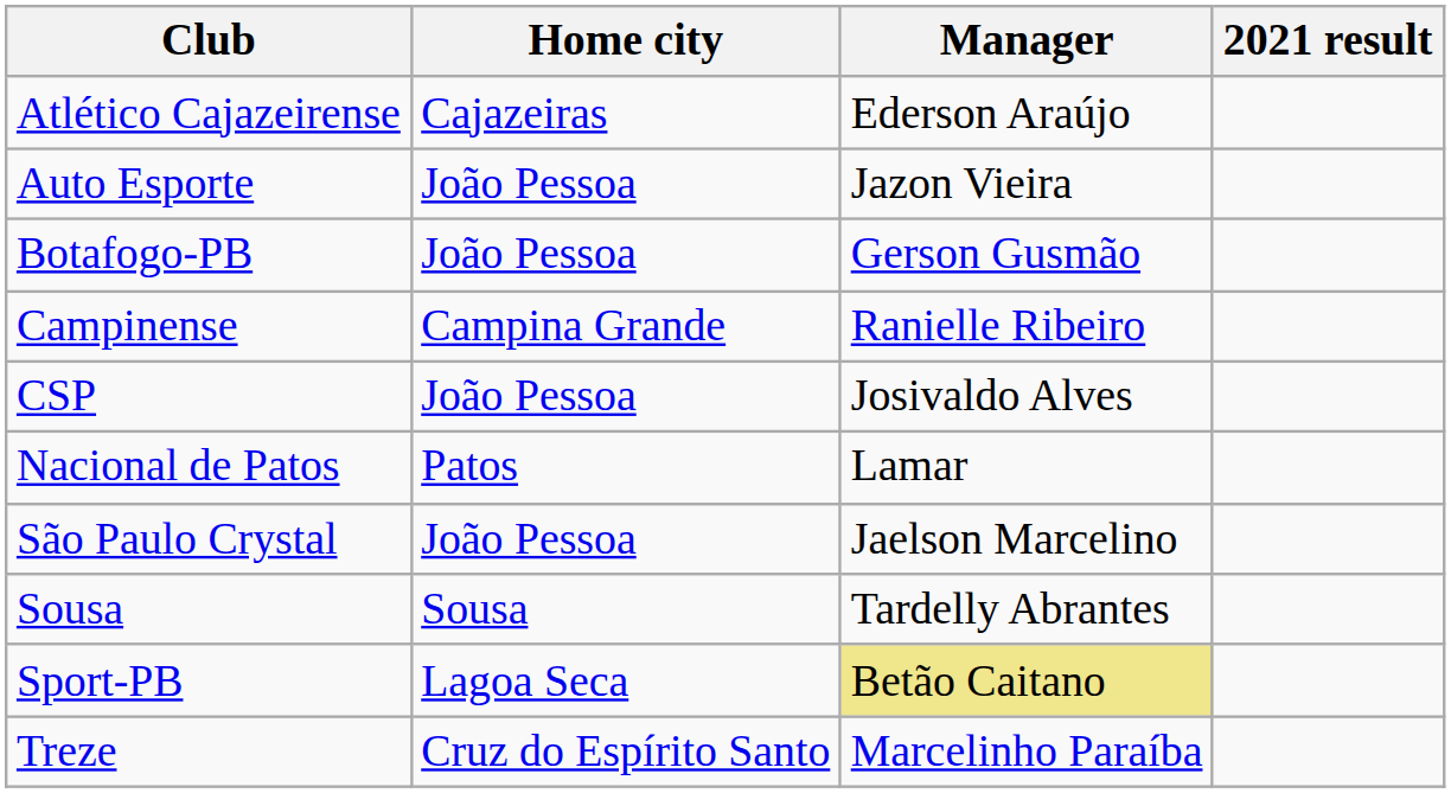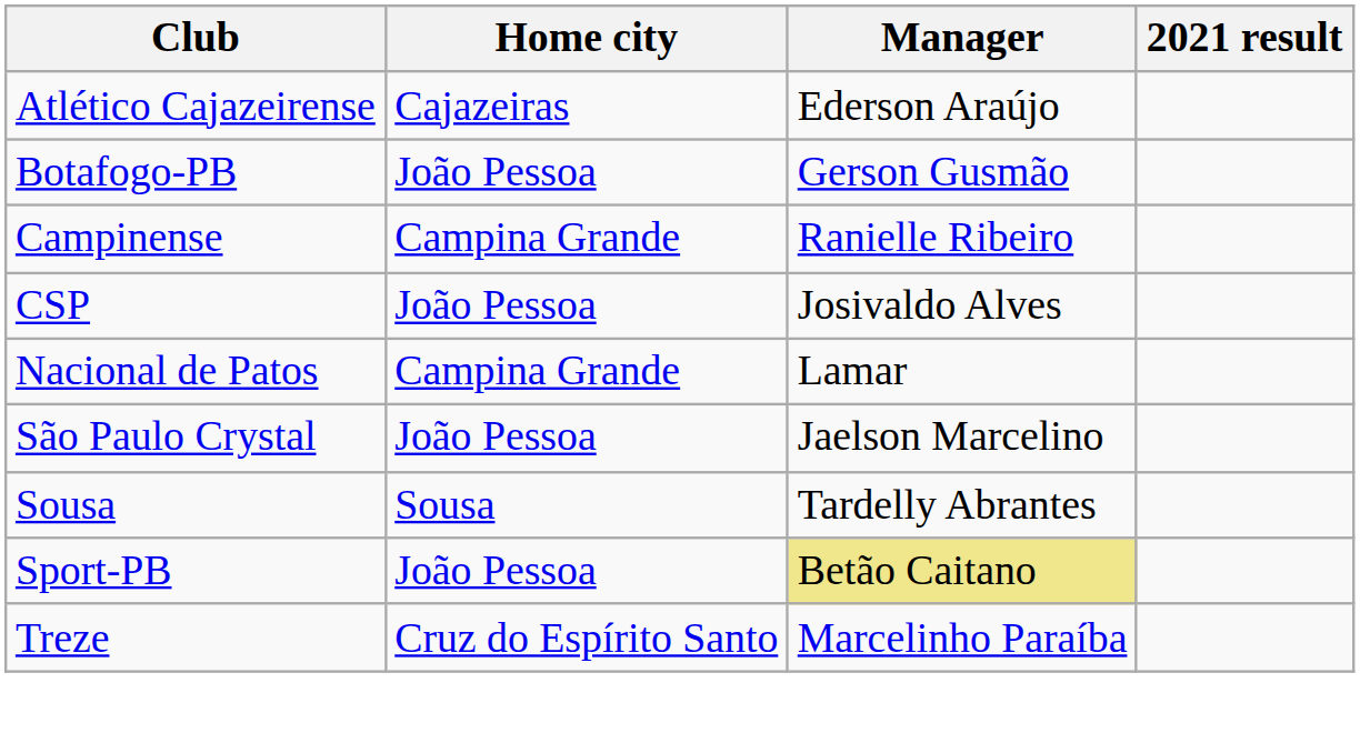 <table class="wikitable sortable">
 <tr>
 <th>Club</th>
 <th>Home city</th>
 <th>Manager</th>
 <th>2021 result</th>
 </tr>
 <tr>
 <td><a href='#'>Atlético Cajazeirense</a></td>
 <td><a href='#'>Cajazeiras</a></td>
 <td>Ederson Araújo</td>
-<td></td>
-</tr>
-<tr>
-<td><a href='#'>Auto Esporte</a></td>
-<td><a href='#'>João Pessoa</a></td>
-<td>Jazon Vieira</td>
 <td></td>
 </tr>
 <tr>
 <td><a href='#'>Botafogo-PB</a></td>
 <td><a href='#'>João Pessoa</a></td>
 <td><a href='#'>Gerson Gusmão</a></td>
 <td></td>
 </tr>
 <tr>
 <td><a href='#'>Campinense</a></td>
 <td><a href='#'>Campina Grande</a></td>
 <td><a href='#'>Ranielle Ribeiro</a></td>
 <td></td>
 </tr>
 <tr>
 <td><a href='#'>CSP</a></td>
 <td><a href='#'>João Pessoa</a></td>
 <td>Josivaldo Alves</td>
 <td></td>
 </tr>
 <tr>
 <td><a href='#'>Nacional de Patos</a></td>
-<td><a href='#'>Patos</a></td>
+<td><a href='#'>Campina Grande</a></td>
 <td>Lamar</td>
 <td></td>
 </tr>
 <tr>
 <td><a href='#'>São Paulo Crystal</a></td>
 <td><a href='#'>João Pessoa</a></td>
 <td>Jaelson Marcelino</td>
 <td></td>
 </tr>
 <tr>
 <td><a href='#'>Sousa</a></td>
 <td><a href='#'>Sousa</a></td>
 <td>Tardelly Abrantes</td>
 <td></td>
 </tr>
 <tr>
 <td><a href='#'>Sport-PB</a></td>
-<td><a href='#'>Lagoa Seca</a></td>
+<td><a href='#'>João Pessoa</a></td>
 <td style="background: khaki;">Betão Caitano</td>
 <td></td>
 </tr>
 <tr>
 <td><a href='#'>Treze</a></td>
 <td><a href='#'>Cruz do Espírito Santo</a></td>
 <td><a href='#'>Marcelinho Paraíba</a></td>
 <td></td>
 </tr>
 </table>
